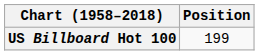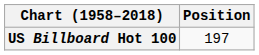 <table class="wikitable plainrowheaders" style="text-align:center">
 <tr>
 <th scope="col">Chart (1958–2018)</th>
 <th scope="col">Position</th>
 </tr>
 <tr>
 <th scope="row">US <em>Billboard</em> Hot 100</th>
-<td>199</td>
+<td>197</td>
 </tr>
 </table>
